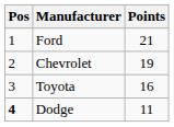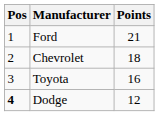 <table class="wikitable" style="font-size: 95%;">
 <tr>
 <th>Pos</th>
 <th>Manufacturer</th>
 <th>Points</th>
 </tr>
 <tr>
 <td>1</td>
 <td>Ford</td>
 <td style="text-align:center;">21</td>
 </tr>
 <tr>
 <td>2</td>
 <td>Chevrolet</td>
-<td style="text-align:center;">19</td>
+<td style="text-align:center;">18</td>
 </tr>
 <tr>
 <td>3</td>
 <td>Toyota</td>
 <td style="text-align:center;">16</td>
 </tr>
 <tr>
 <td><strong>4</strong></td>
 <td>Dodge</td>
-<td style="text-align:center;">11</td>
+<td style="text-align:center;">12</td>
 </tr>
 </table>
